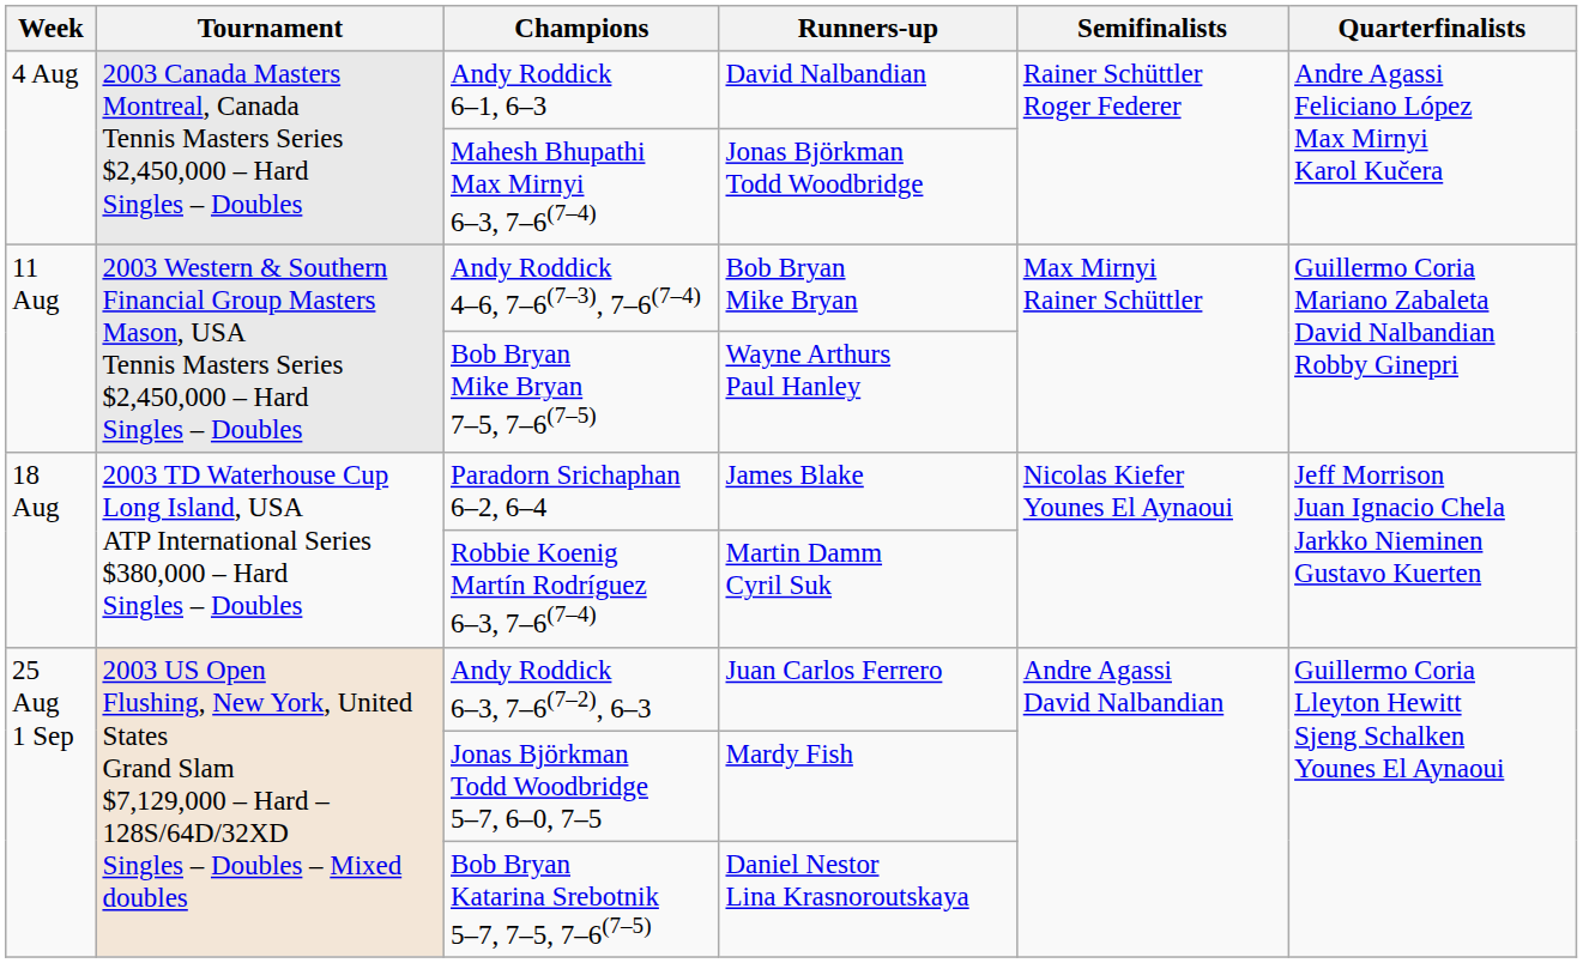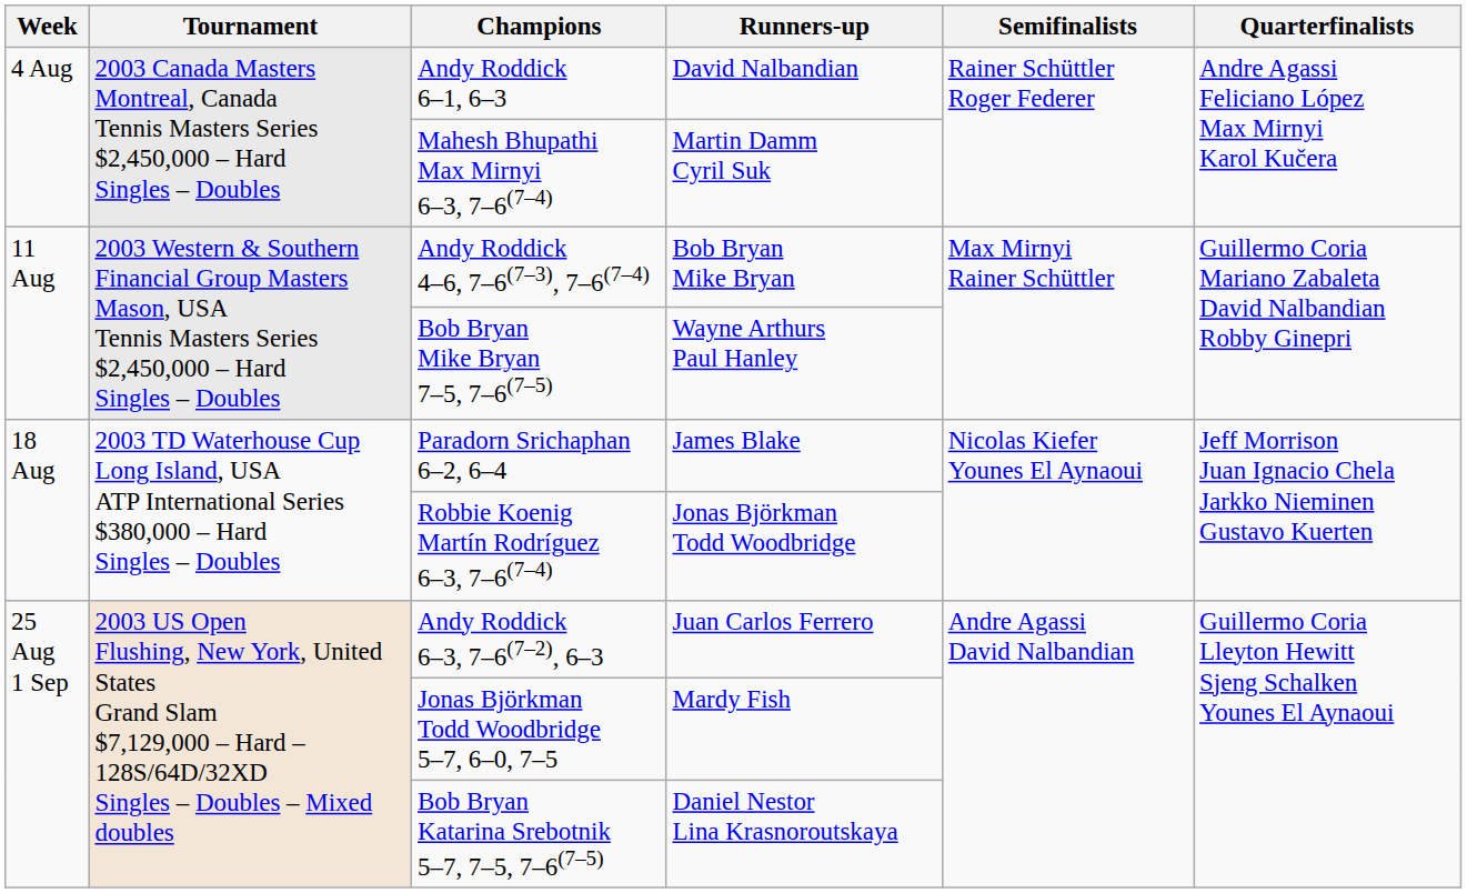 <table class=wikitable style=font-size:95%>
 <tr>
 <th style="width:48px;">Week</th>
 <th style="width:250px;">Tournament</th>
 <th style="width:200px;">Champions</th>
 <th style="width:200px;">Runners-up</th>
 <th style="width:190px;">Semifinalists</th>
 <th style="width:190px;">Quarterfinalists</th>
 </tr>
 <tr valign=top>
 <td rowspan=2>4 Aug</td>
 <td bgcolor=#E9E9E9 rowspan=2><a href='#'>2003 Canada Masters</a><br> <a href='#'>Montreal</a>, Canada<br>Tennis Masters Series<br>$2,450,000 – Hard <br> <a href='#'>Singles</a> – <a href='#'>Doubles</a></td>
 <td> <a href='#'>Andy Roddick</a> <br>6–1, 6–3</td>
 <td> <a href='#'>David Nalbandian</a></td>
 <td rowspan=2> <a href='#'>Rainer Schüttler</a> <br> <a href='#'>Roger Federer</a></td>
 <td rowspan=2> <a href='#'>Andre Agassi</a> <br>  <a href='#'>Feliciano López</a> <br> <a href='#'>Max Mirnyi</a>  <br>  <a href='#'>Karol Kučera</a></td>
 </tr>
 <tr valign=top>
 <td> <a href='#'>Mahesh Bhupathi</a><br> <a href='#'>Max Mirnyi</a><br> 6–3, 7–6<sup>(7–4)</sup></td>
-<td> <a href='#'>Jonas Björkman</a><br> <a href='#'>Todd Woodbridge</a></td>
+<td> <a href='#'>Martin Damm</a><br> <a href='#'>Cyril Suk</a></td>
 </tr>
 <tr valign=top>
 <td rowspan=2>11 Aug</td>
 <td bgcolor=#E9E9E9 rowspan=2><a href='#'>2003 Western & Southern Financial Group Masters</a><br> <a href='#'>Mason</a>, USA<br>Tennis Masters Series<br>$2,450,000 – Hard <br> <a href='#'>Singles</a> – <a href='#'>Doubles</a></td>
 <td> <a href='#'>Andy Roddick</a> <br>4–6, 7–6<sup>(7–3)</sup>, 7–6<sup>(7–4)</sup></td>
 <td> <a href='#'>Bob Bryan</a><br> <a href='#'>Mike Bryan</a></td>
 <td rowspan=2> <a href='#'>Max Mirnyi</a> <br> <a href='#'>Rainer Schüttler</a></td>
 <td rowspan=2> <a href='#'>Guillermo Coria</a> <br>  <a href='#'>Mariano Zabaleta</a> <br> <a href='#'>David Nalbandian</a>  <br>  <a href='#'>Robby Ginepri</a></td>
 </tr>
 <tr valign=top>
 <td> <a href='#'>Bob Bryan</a><br> <a href='#'>Mike Bryan</a><br> 7–5, 7–6<sup>(7–5)</sup></td>
 <td> <a href='#'>Wayne Arthurs</a><br> <a href='#'>Paul Hanley</a></td>
 </tr>
 <tr valign=top>
 <td rowspan=2>18 Aug</td>
 <td rowspan=2><a href='#'>2003 TD Waterhouse Cup</a><br> <a href='#'>Long Island</a>, USA<br>ATP International Series<br>$380,000 – Hard <br> <a href='#'>Singles</a> – <a href='#'>Doubles</a></td>
 <td> <a href='#'>Paradorn Srichaphan</a> <br>6–2, 6–4</td>
 <td> <a href='#'>James Blake</a></td>
 <td rowspan=2> <a href='#'>Nicolas Kiefer</a> <br> <a href='#'>Younes El Aynaoui</a></td>
 <td rowspan=2> <a href='#'>Jeff Morrison</a> <br>  <a href='#'>Juan Ignacio Chela</a> <br> <a href='#'>Jarkko Nieminen</a>  <br>  <a href='#'>Gustavo Kuerten</a></td>
 </tr>
 <tr valign=top>
 <td> <a href='#'>Robbie Koenig</a><br> <a href='#'>Martín Rodríguez</a><br> 6–3, 7–6<sup>(7–4)</sup></td>
-<td> <a href='#'>Martin Damm</a><br> <a href='#'>Cyril Suk</a></td>
+<td> <a href='#'>Jonas Björkman</a><br> <a href='#'>Todd Woodbridge</a></td>
 </tr>
 <tr valign=top>
 <td rowspan=3>25 Aug<br>1 Sep</td>
 <td bgcolor=#F3E6D7 rowspan=3><a href='#'>2003 US Open</a><br> <a href='#'>Flushing</a>, <a href='#'>New York</a>, United States<br>Grand Slam<br>$7,129,000 – Hard – 128S/64D/32XD<br><a href='#'>Singles</a> – <a href='#'>Doubles</a> – <a href='#'>Mixed doubles</a></td>
 <td> <a href='#'>Andy Roddick</a><br>6–3, 7–6<sup>(7–2)</sup>, 6–3</td>
 <td> <a href='#'>Juan Carlos Ferrero</a></td>
 <td rowspan=3> <a href='#'>Andre Agassi</a><br> <a href='#'>David Nalbandian</a></td>
 <td rowspan=3> <a href='#'>Guillermo Coria</a><br> <a href='#'>Lleyton Hewitt</a><br> <a href='#'>Sjeng Schalken</a><br> <a href='#'>Younes El Aynaoui</a></td>
 </tr>
 <tr valign=top>
 <td> <a href='#'>Jonas Björkman</a><br> <a href='#'>Todd Woodbridge</a><br>5–7, 6–0, 7–5</td>
 <td> <a href='#'>Mardy Fish</a></td>
 </tr>
 <tr valign=top>
 <td> <a href='#'>Bob Bryan</a><br> <a href='#'>Katarina Srebotnik</a><br> 5–7, 7–5, 7–6<sup>(7–5)</sup></td>
 <td> <a href='#'>Daniel Nestor</a><br> <a href='#'>Lina Krasnoroutskaya</a></td>
 </tr>
 </table>
